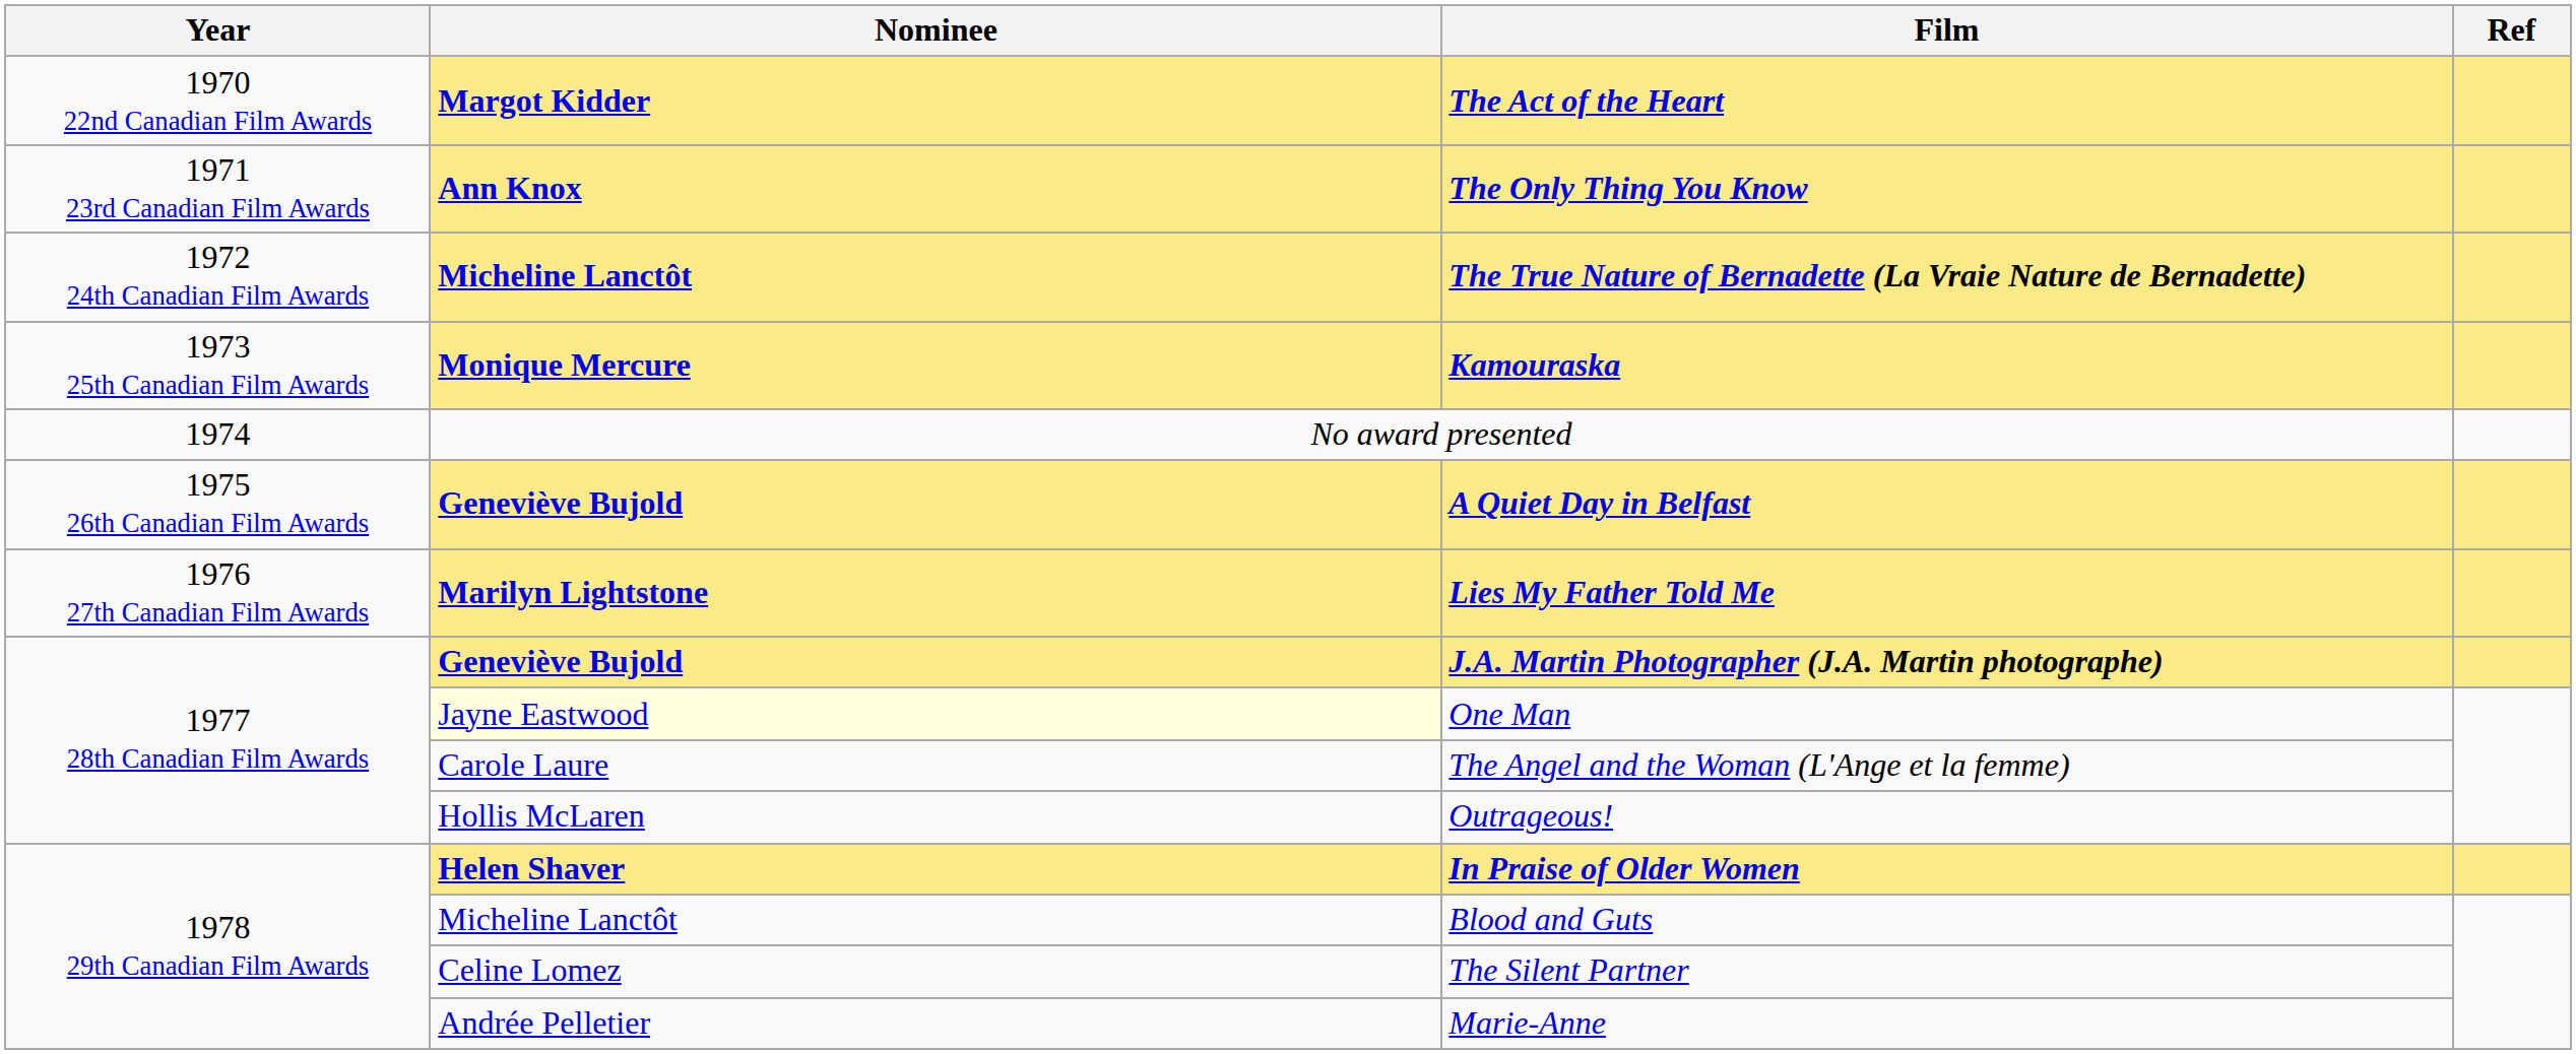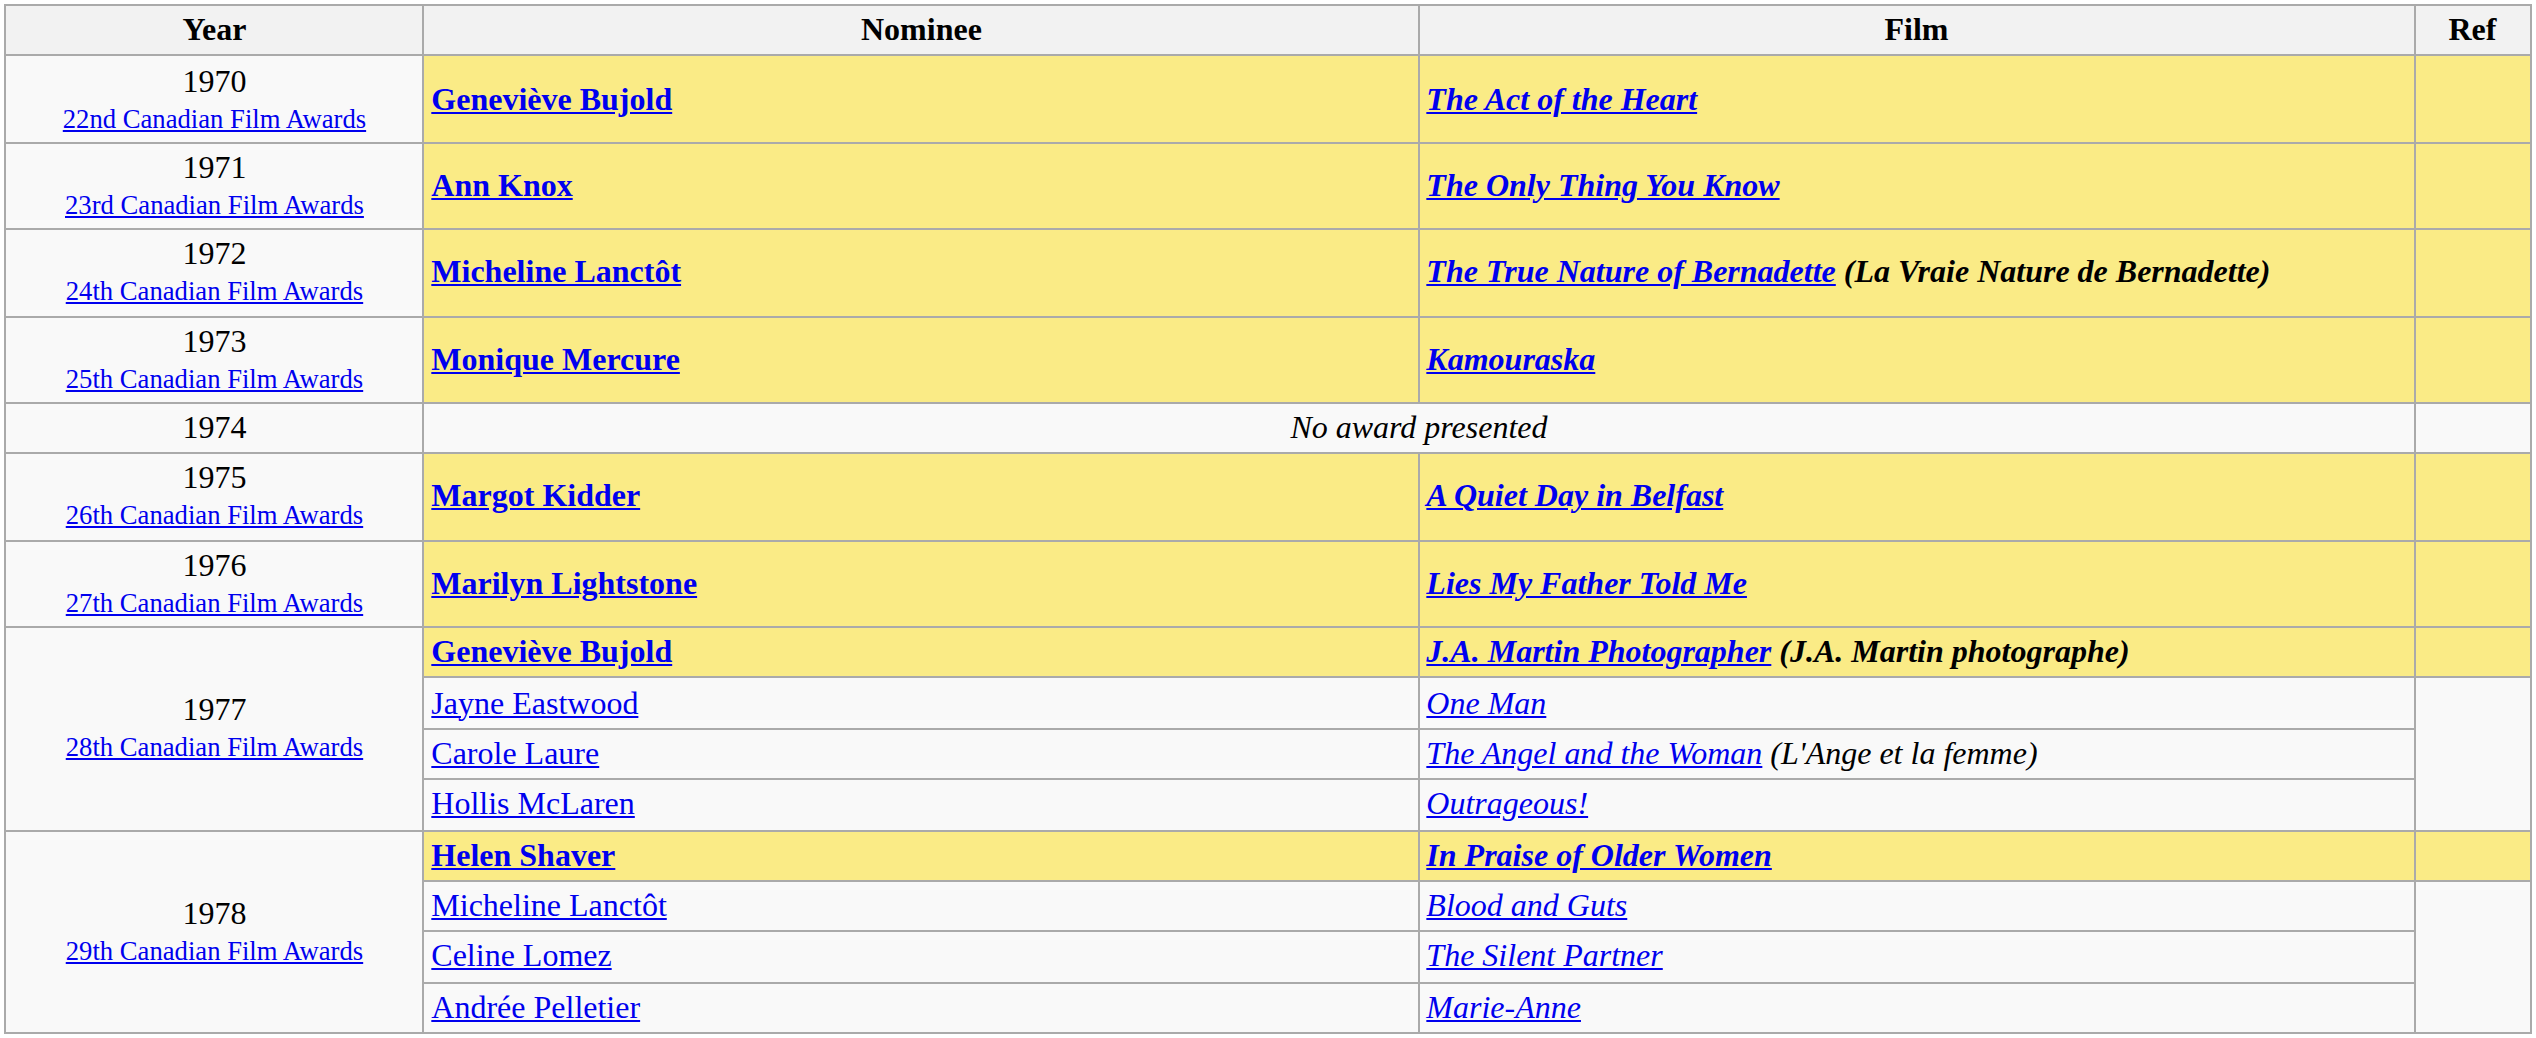 <table class="wikitable" style="width:100%;">
 <tr style="background:#bebebe;">
 <th style="width:8%;">Year</th>
 <th style="width:19%;">Nominee</th>
 <th style="width:19%;">Film</th>
 <th style="width:2%;">Ref</th>
 </tr>
 <tr>
 <td rowspan=2 align="center">1970<br><small><a href='#'>22nd Canadian Film Awards</a></small></td>
 </tr>
 <tr style="background:#FAEB86;">
-<td><strong><a href='#'>Margot Kidder</a></strong></td>
+<td><strong><a href='#'>Geneviève Bujold</a></strong></td>
 <td><strong><em><a href='#'>The Act of the Heart</a></em></strong></td>
 <td></td>
 </tr>
 <tr>
 <td rowspan=2 align="center">1971<br><small><a href='#'>23rd Canadian Film Awards</a></small></td>
 </tr>
 <tr style="background:#FAEB86;">
 <td><strong><a href='#'>Ann Knox</a></strong></td>
 <td><strong><em><a href='#'>The Only Thing You Know</a></em></strong></td>
 <td></td>
 </tr>
 <tr>
 <td rowspan=2 align="center">1972<br><small><a href='#'>24th Canadian Film Awards</a></small></td>
 </tr>
 <tr style="background:#FAEB86;">
 <td><strong><a href='#'>Micheline Lanctôt</a></strong></td>
 <td><strong><em><a href='#'>The True Nature of Bernadette</a> (La Vraie Nature de Bernadette)</em></strong></td>
 <td></td>
 </tr>
 <tr>
 <td rowspan=2 align="center">1973<br><small><a href='#'>25th Canadian Film Awards</a></small></td>
 </tr>
 <tr style="background:#FAEB86;">
 <td><strong><a href='#'>Monique Mercure</a></strong></td>
 <td><strong><em><a href='#'>Kamouraska</a></em></strong></td>
 <td></td>
 </tr>
 <tr>
 <td rowspan=2 align="center">1974</td>
 </tr>
 <tr>
 <td colspan=2 align=center><em>No award presented</em></td>
 <td></td>
 </tr>
 <tr>
 <td rowspan=2 align="center">1975<br><small><a href='#'>26th Canadian Film Awards</a></small></td>
 </tr>
 <tr style="background:#FAEB86;">
-<td><strong><a href='#'>Geneviève Bujold</a></strong></td>
+<td><strong><a href='#'>Margot Kidder</a></strong></td>
 <td><strong><em><a href='#'>A Quiet Day in Belfast</a></em></strong></td>
 <td></td>
 </tr>
 <tr>
 <td rowspan=2 align="center">1976<br><small><a href='#'>27th Canadian Film Awards</a></small></td>
 </tr>
 <tr style="background:#FAEB86;">
 <td><strong><a href='#'>Marilyn Lightstone</a></strong></td>
 <td><strong><em><a href='#'>Lies My Father Told Me</a></em></strong></td>
 <td></td>
 </tr>
 <tr>
 <td rowspan=5 align="center">1977<br><small><a href='#'>28th Canadian Film Awards</a></small></td>
 </tr>
 <tr style="background:#FAEB86;">
 <td><strong><a href='#'>Geneviève Bujold</a></strong></td>
 <td><strong><em><a href='#'>J.A. Martin Photographer</a> (J.A. Martin photographe)</em></strong></td>
 <td></td>
 </tr>
 <tr>
-<td style="background: lightyellow;"><a href='#'>Jayne Eastwood</a></td>
+<td><a href='#'>Jayne Eastwood</a></td>
 <td><em><a href='#'>One Man</a></em></td>
 <td rowspan=3></td>
 </tr>
 <tr>
 <td><a href='#'>Carole Laure</a></td>
 <td><em><a href='#'>The Angel and the Woman</a> (L'Ange et la femme)</em></td>
 </tr>
 <tr>
 <td><a href='#'>Hollis McLaren</a></td>
 <td><em><a href='#'>Outrageous!</a></em></td>
 </tr>
 <tr>
 <td rowspan=5 align="center">1978<br><small><a href='#'>29th Canadian Film Awards</a></small></td>
 </tr>
 <tr style="background:#FAEB86;">
 <td><strong><a href='#'>Helen Shaver</a></strong></td>
 <td><strong><em><a href='#'>In Praise of Older Women</a></em></strong></td>
 <td></td>
 </tr>
 <tr>
 <td><a href='#'>Micheline Lanctôt</a></td>
 <td><em><a href='#'>Blood and Guts</a></em></td>
 <td rowspan=3></td>
 </tr>
 <tr>
 <td><a href='#'>Celine Lomez</a></td>
 <td><em><a href='#'>The Silent Partner</a></em></td>
 </tr>
 <tr>
 <td><a href='#'>Andrée Pelletier</a></td>
 <td><em><a href='#'>Marie-Anne</a></em></td>
 </tr>
 </table>
